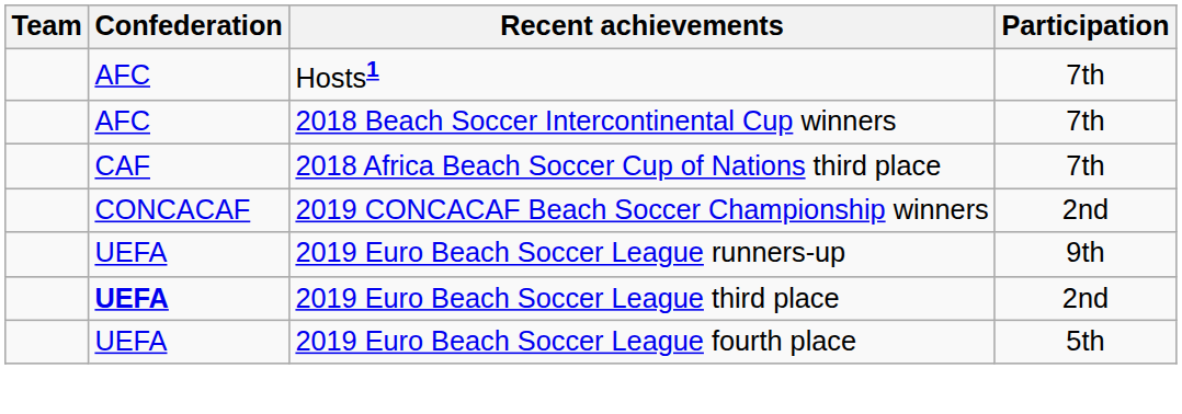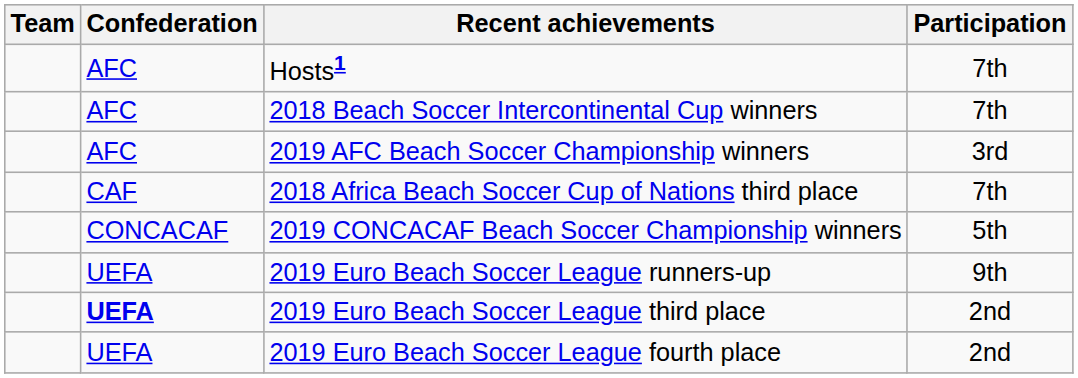 <table class="wikitable">
 <tr>
 <th>Team</th>
 <th>Confederation</th>
 <th>Recent achievements</th>
 <th>Participation</th>
 </tr>
 <tr>
 <td></td>
 <td><a href='#'>AFC</a></td>
 <td>Hosts<sup><strong><a href='#'>1</a></strong></sup></td>
 <td align=center>7th</td>
 </tr>
 <tr>
 <td></td>
 <td><a href='#'>AFC</a></td>
 <td><a href='#'>2018 Beach Soccer Intercontinental Cup</a> winners</td>
 <td align=center>7th</td>
 </tr>
 <tr>
 <td></td>
+<td><a href='#'>AFC</a></td>
+<td><a href='#'>2019 AFC Beach Soccer Championship</a> winners</td>
+<td align=center>3rd</td>
+</tr>
+<tr>
+<td></td>
 <td><a href='#'>CAF</a></td>
 <td><a href='#'>2018 Africa Beach Soccer Cup of Nations</a> third place</td>
 <td align=center>7th</td>
 </tr>
 <tr>
 <td></td>
 <td><a href='#'>CONCACAF</a></td>
 <td><a href='#'>2019 CONCACAF Beach Soccer Championship</a> winners</td>
-<td align=center>2nd</td>
+<td align=center>5th</td>
 </tr>
 <tr>
 <td></td>
 <td><a href='#'>UEFA</a></td>
 <td><a href='#'>2019 Euro Beach Soccer League</a> runners-up</td>
 <td align=center>9th</td>
 </tr>
 <tr>
 <td></td>
 <td><strong><a href='#'>UEFA</a></strong></td>
 <td><a href='#'>2019 Euro Beach Soccer League</a> third place</td>
 <td align=center>2nd</td>
 </tr>
 <tr>
 <td></td>
 <td><a href='#'>UEFA</a></td>
 <td><a href='#'>2019 Euro Beach Soccer League</a> fourth place</td>
-<td align=center>5th</td>
+<td align=center>2nd</td>
 </tr>
 </table>
